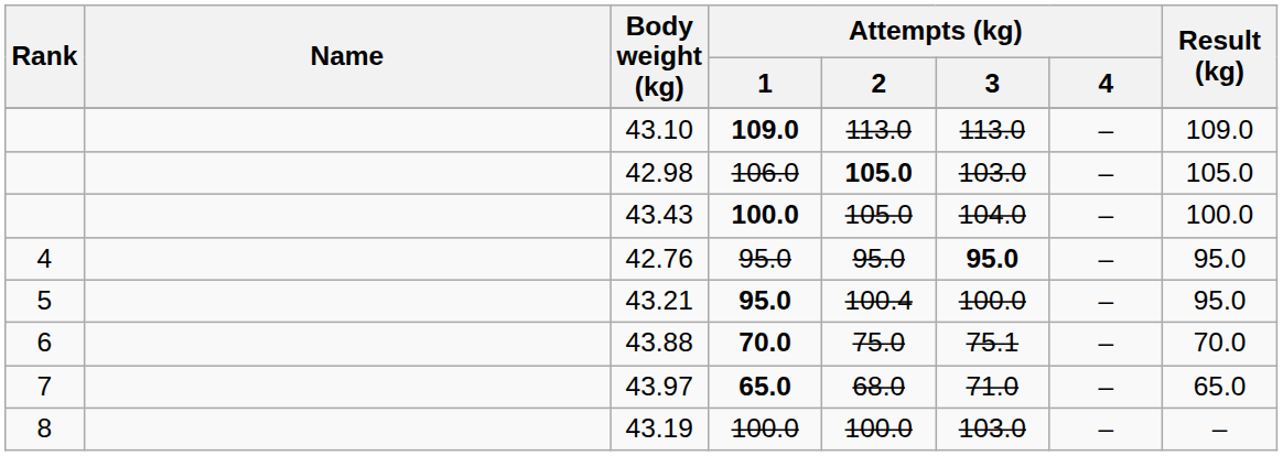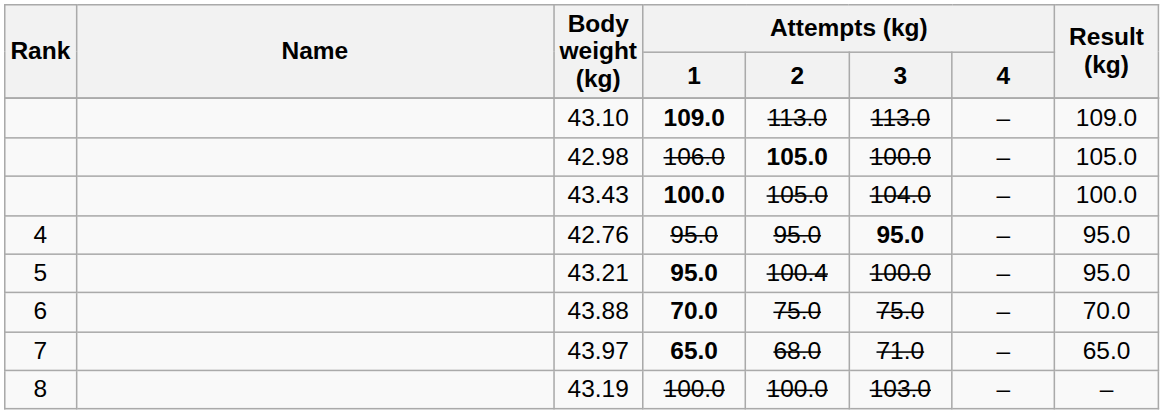 <table class="wikitable" style="text-align:center;">
 <tr>
 <th rowspan=2>Rank</th>
 <th rowspan=2 width=305>Name</th>
 <th rowspan=2 width=50>Body weight (kg)</th>
 <th colspan=4>Attempts (kg)</th>
 <th rowspan=2 width=60>Result (kg)</th>
 </tr>
 <tr>
 <th width=60>1</th>
 <th width=60>2</th>
 <th width=60>3</th>
 <th width=60>4</th>
 </tr>
 <tr>
 </tr>
 <tr>
 <td></td>
 <td align=left></td>
 <td>43.10</td>
 <td><strong>109.0</strong></td>
 <td><s>113.0</s></td>
 <td><s>113.0</s></td>
 <td>–</td>
 <td>109.0</td>
 </tr>
 <tr>
 <td></td>
 <td align=left></td>
 <td>42.98</td>
 <td><s>106.0</s></td>
 <td><strong>105.0</strong></td>
-<td><s>103.0</s></td>
+<td><s>100.0</s></td>
 <td>–</td>
 <td>105.0</td>
 </tr>
 <tr>
 <td></td>
 <td align=left></td>
 <td>43.43</td>
 <td><strong>100.0</strong></td>
 <td><s>105.0</s></td>
 <td><s>104.0</s></td>
 <td>–</td>
 <td>100.0</td>
 </tr>
 <tr>
 <td>4</td>
 <td align=left></td>
 <td>42.76</td>
 <td><s>95.0</s></td>
 <td><s>95.0</s></td>
 <td><strong>95.0</strong></td>
 <td>–</td>
 <td>95.0</td>
 </tr>
 <tr>
 <td>5</td>
 <td align=left></td>
 <td>43.21</td>
 <td><strong>95.0</strong></td>
 <td><s>100.4</s></td>
 <td><s>100.0</s></td>
 <td>–</td>
 <td>95.0</td>
 </tr>
 <tr>
 <td>6</td>
 <td align=left></td>
 <td>43.88</td>
 <td><strong>70.0</strong></td>
 <td><s>75.0</s></td>
-<td><s>75.1</s></td>
+<td><s>75.0</s></td>
 <td>–</td>
 <td>70.0</td>
 </tr>
 <tr>
 <td>7</td>
 <td align=left></td>
 <td>43.97</td>
 <td><strong>65.0</strong></td>
 <td><s>68.0</s></td>
 <td><s>71.0</s></td>
 <td>–</td>
 <td>65.0</td>
 </tr>
 <tr>
 <td>8</td>
 <td align=left></td>
 <td>43.19</td>
 <td><s>100.0</s></td>
 <td><s>100.0</s></td>
 <td><s>103.0</s></td>
 <td>–</td>
 <td>–</td>
 </tr>
 </table>
